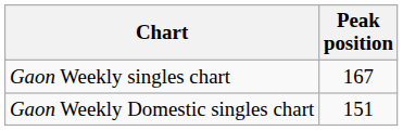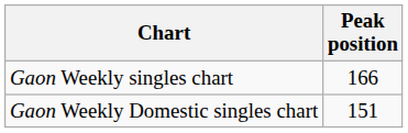 <table class="wikitable sortable">
 <tr>
 <th>Chart</th>
 <th>Peak<br>position</th>
 </tr>
 <tr>
 <td><em>Gaon</em> Weekly singles chart</td>
-<td align="center">167</td>
+<td align="center">166</td>
 </tr>
 <tr>
 <td><em>Gaon</em> Weekly Domestic singles chart</td>
 <td align="center">151</td>
 </tr>
 </table>
